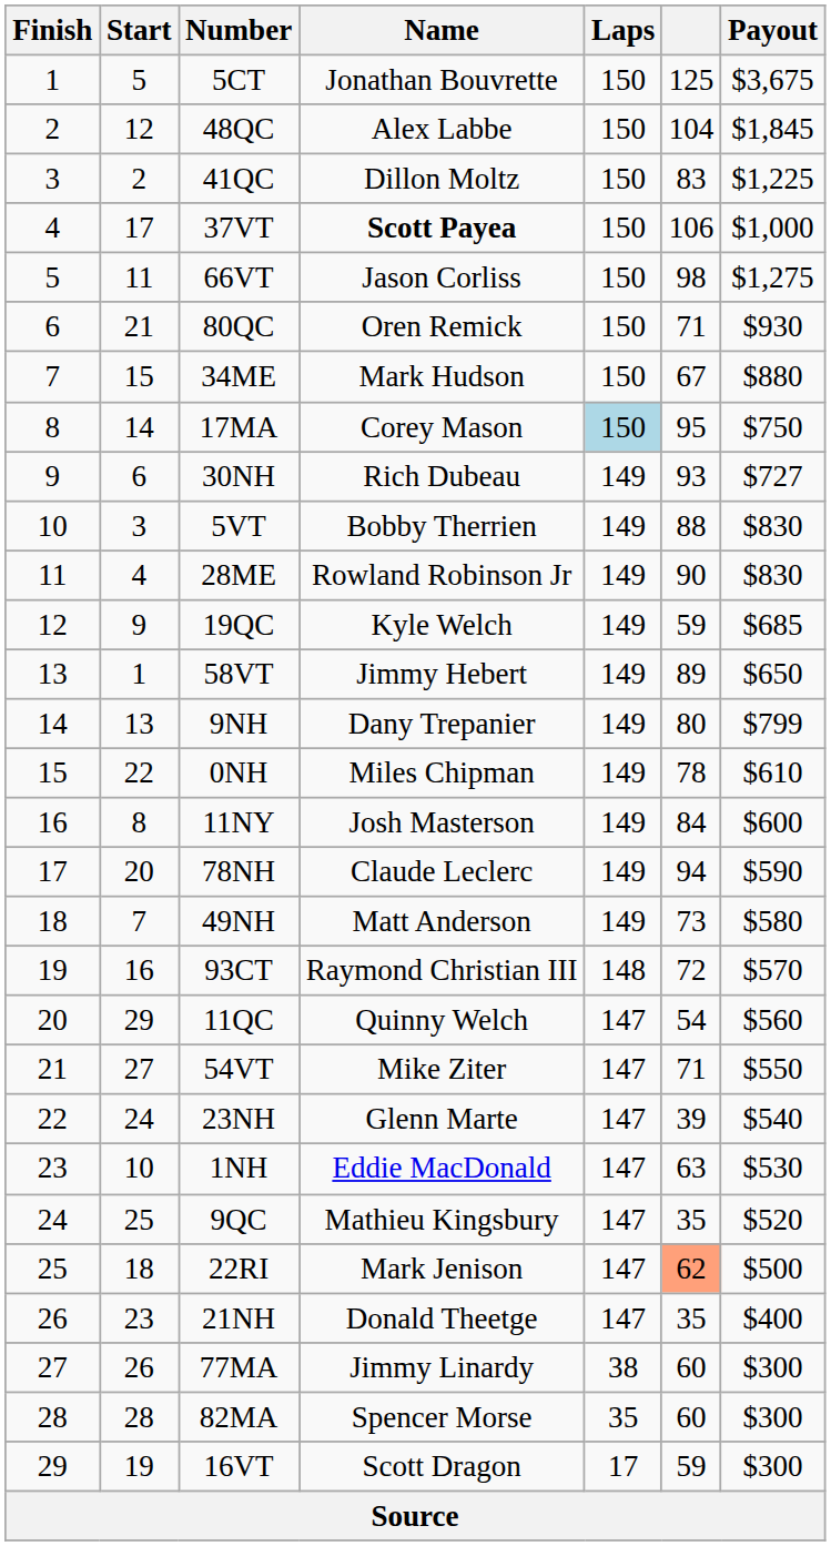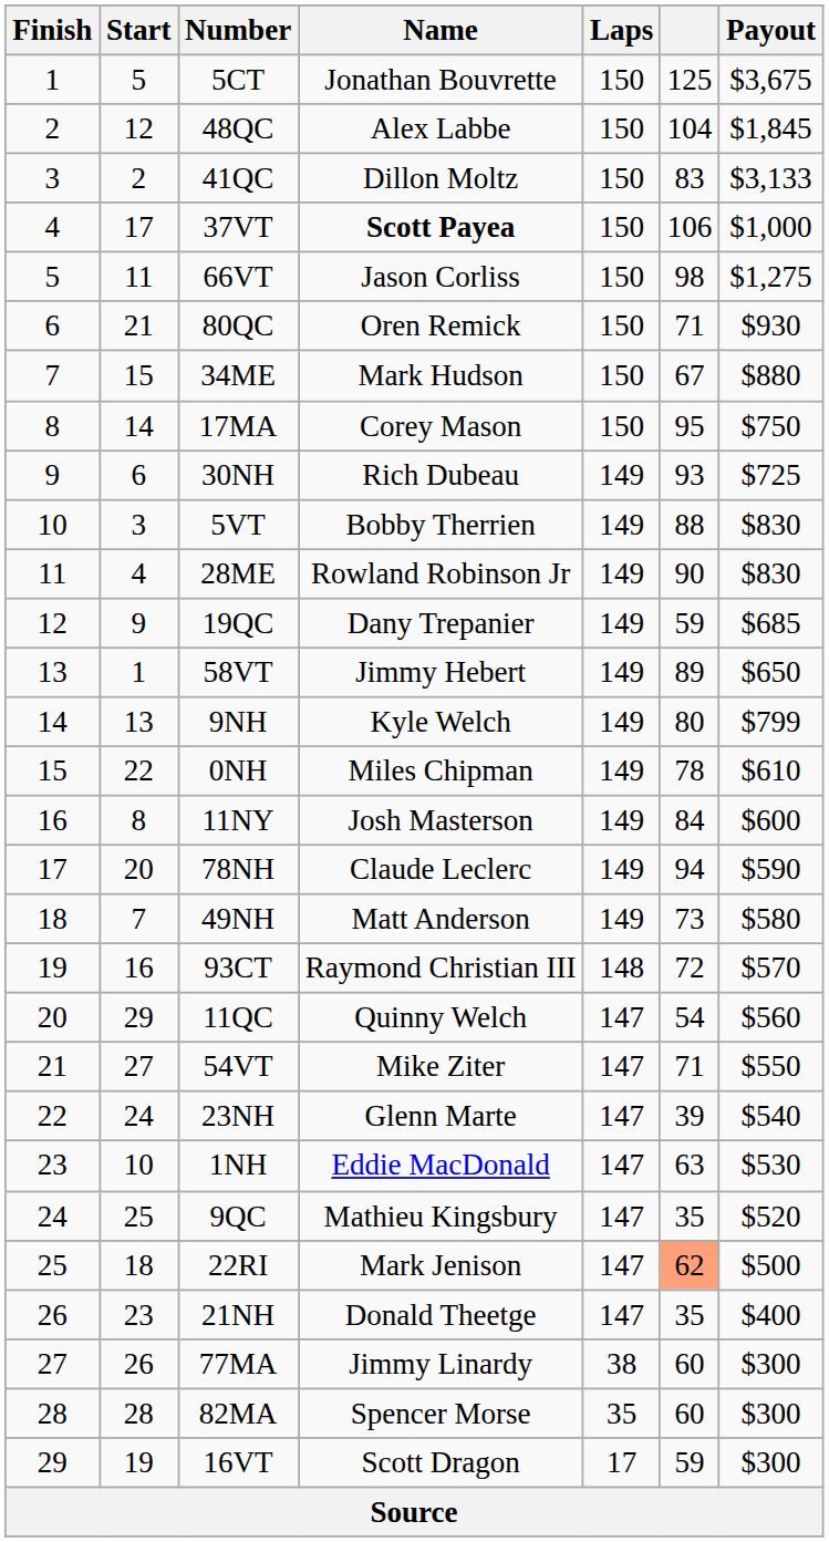 <table class="wikitable sortable" style="font-size: 95%;">
 <tr>
 <th>Finish</th>
 <th>Start</th>
 <th>Number</th>
 <th>Name</th>
 <th>Laps</th>
 <th></th>
 <th>Payout</th>
 </tr>
 <tr>
 <td align="center">1</td>
 <td align="center">5</td>
 <td align="center">5CT</td>
 <td align="center">Jonathan Bouvrette</td>
 <td align="center">150</td>
 <td align="center">125</td>
 <td align="center">$3,675</td>
 </tr>
 <tr>
 <td align="center">2</td>
 <td align="center">12</td>
 <td align="center">48QC</td>
 <td align="center">Alex Labbe</td>
 <td align="center">150</td>
 <td align="center">104</td>
 <td align="center">$1,845</td>
 </tr>
 <tr>
 <td align="center">3</td>
 <td align="center">2</td>
 <td align="center">41QC</td>
 <td align="center">Dillon Moltz</td>
 <td align="center">150</td>
 <td align="center">83</td>
-<td align="center">$1,225</td>
+<td align="center">$3,133</td>
 </tr>
 <tr>
 <td align="center">4</td>
 <td align="center">17</td>
 <td align="center">37VT</td>
 <td align="center"><strong>Scott Payea</strong></td>
 <td align="center">150</td>
 <td align="center">106</td>
 <td align="center">$1,000</td>
 </tr>
 <tr>
 <td align="center">5</td>
 <td align="center">11</td>
 <td align="center">66VT</td>
 <td align="center">Jason Corliss</td>
 <td align="center">150</td>
 <td align="center">98</td>
 <td align="center">$1,275</td>
 </tr>
 <tr>
 <td align="center">6</td>
 <td align="center">21</td>
 <td align="center">80QC</td>
 <td align="center">Oren Remick</td>
 <td align="center">150</td>
 <td align="center">71</td>
 <td align="center">$930</td>
 </tr>
 <tr>
 <td align="center">7</td>
 <td align="center">15</td>
 <td align="center">34ME</td>
 <td align="center">Mark Hudson</td>
 <td align="center">150</td>
 <td align="center">67</td>
 <td align="center">$880</td>
 </tr>
 <tr>
 <td align="center">8</td>
 <td align="center">14</td>
 <td align="center">17MA</td>
 <td align="center">Corey Mason</td>
-<td align="center" style="background: lightblue;">150</td>
+<td align="center">150</td>
 <td align="center">95</td>
 <td align="center">$750</td>
 </tr>
 <tr>
 <td align="center">9</td>
 <td align="center">6</td>
 <td align="center">30NH</td>
 <td align="center">Rich Dubeau</td>
 <td align="center">149</td>
 <td align="center">93</td>
-<td align="center">$727</td>
+<td align="center">$725</td>
 </tr>
 <tr>
 <td align="center">10</td>
 <td align="center">3</td>
 <td align="center">5VT</td>
 <td align="center">Bobby Therrien</td>
 <td align="center">149</td>
 <td align="center">88</td>
 <td align="center">$830</td>
 </tr>
 <tr>
 <td align="center">11</td>
 <td align="center">4</td>
 <td align="center">28ME</td>
 <td align="center">Rowland Robinson Jr</td>
 <td align="center">149</td>
 <td align="center">90</td>
 <td align="center">$830</td>
 </tr>
 <tr>
 <td align="center">12</td>
 <td align="center">9</td>
 <td align="center">19QC</td>
-<td align="center">Kyle Welch</td>
+<td align="center">Dany Trepanier</td>
 <td align="center">149</td>
 <td align="center">59</td>
 <td align="center">$685</td>
 </tr>
 <tr>
 <td align="center">13</td>
 <td align="center">1</td>
 <td align="center">58VT</td>
 <td align="center">Jimmy Hebert</td>
 <td align="center">149</td>
 <td align="center">89</td>
 <td align="center">$650</td>
 </tr>
 <tr>
 <td align="center">14</td>
 <td align="center">13</td>
 <td align="center">9NH</td>
-<td align="center">Dany Trepanier</td>
+<td align="center">Kyle Welch</td>
 <td align="center">149</td>
 <td align="center">80</td>
 <td align="center">$799</td>
 </tr>
 <tr>
 <td align="center">15</td>
 <td align="center">22</td>
 <td align="center">0NH</td>
 <td align="center">Miles Chipman</td>
 <td align="center">149</td>
 <td align="center">78</td>
 <td align="center">$610</td>
 </tr>
 <tr>
 <td align="center">16</td>
 <td align="center">8</td>
 <td align="center">11NY</td>
 <td align="center">Josh Masterson</td>
 <td align="center">149</td>
 <td align="center">84</td>
 <td align="center">$600</td>
 </tr>
 <tr>
 <td align="center">17</td>
 <td align="center">20</td>
 <td align="center">78NH</td>
 <td align="center">Claude Leclerc</td>
 <td align="center">149</td>
 <td align="center">94</td>
 <td align="center">$590</td>
 </tr>
 <tr>
 <td align="center">18</td>
 <td align="center">7</td>
 <td align="center">49NH</td>
 <td align="center">Matt Anderson</td>
 <td align="center">149</td>
 <td align="center">73</td>
 <td align="center">$580</td>
 </tr>
 <tr>
 <td align="center">19</td>
 <td align="center">16</td>
 <td align="center">93CT</td>
 <td align="center">Raymond Christian III</td>
 <td align="center">148</td>
 <td align="center">72</td>
 <td align="center">$570</td>
 </tr>
 <tr>
 <td align="center">20</td>
 <td align="center">29</td>
 <td align="center">11QC</td>
 <td align="center">Quinny Welch</td>
 <td align="center">147</td>
 <td align="center">54</td>
 <td align="center">$560</td>
 </tr>
 <tr>
 <td align="center">21</td>
 <td align="center">27</td>
 <td align="center">54VT</td>
 <td align="center">Mike Ziter</td>
 <td align="center">147</td>
 <td align="center">71</td>
 <td align="center">$550</td>
 </tr>
 <tr>
 <td align="center">22</td>
 <td align="center">24</td>
 <td align="center">23NH</td>
 <td align="center">Glenn Marte</td>
 <td align="center">147</td>
 <td align="center">39</td>
 <td align="center">$540</td>
 </tr>
 <tr>
 <td align="center">23</td>
 <td align="center">10</td>
 <td align="center">1NH</td>
 <td align="center"><a href='#'>Eddie MacDonald</a></td>
 <td align="center">147</td>
 <td align="center">63</td>
 <td align="center">$530</td>
 </tr>
 <tr>
 <td align="center">24</td>
 <td align="center">25</td>
 <td align="center">9QC</td>
 <td align="center">Mathieu Kingsbury</td>
 <td align="center">147</td>
 <td align="center">35</td>
 <td align="center">$520</td>
 </tr>
 <tr>
 <td align="center">25</td>
 <td align="center">18</td>
 <td align="center">22RI</td>
 <td align="center">Mark Jenison</td>
 <td align="center">147</td>
 <td align="center" style="background: lightsalmon;">62</td>
 <td align="center">$500</td>
 </tr>
 <tr>
 <td align="center">26</td>
 <td align="center">23</td>
 <td align="center">21NH</td>
 <td align="center">Donald Theetge</td>
 <td align="center">147</td>
 <td align="center">35</td>
 <td align="center">$400</td>
 </tr>
 <tr>
 <td align="center">27</td>
 <td align="center">26</td>
 <td align="center">77MA</td>
 <td align="center">Jimmy Linardy</td>
 <td align="center">38</td>
 <td align="center">60</td>
 <td align="center">$300</td>
 </tr>
 <tr>
 <td align="center">28</td>
 <td align="center">28</td>
 <td align="center">82MA</td>
 <td align="center">Spencer Morse</td>
 <td align="center">35</td>
 <td align="center">60</td>
 <td align="center">$300</td>
 </tr>
 <tr>
 <td align="center">29</td>
 <td align="center">19</td>
 <td align="center">16VT</td>
 <td align="center">Scott Dragon</td>
 <td align="center">17</td>
 <td align="center">59</td>
 <td align="center">$300</td>
 </tr>
 <tr>
 <th colspan="8">Source</th>
 </tr>
 </table>
